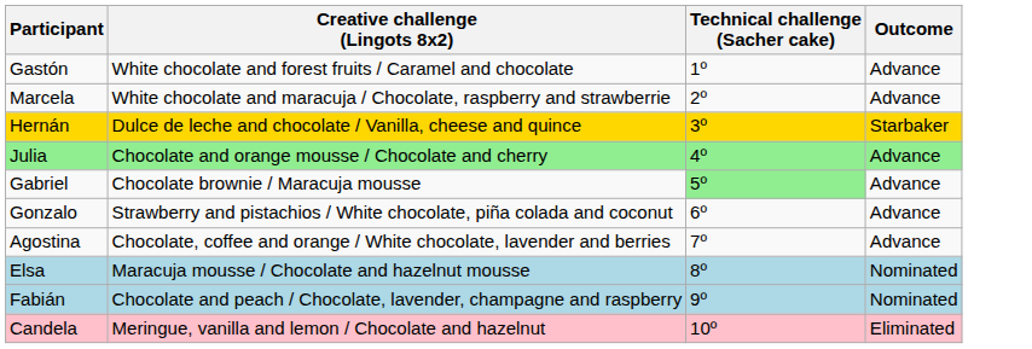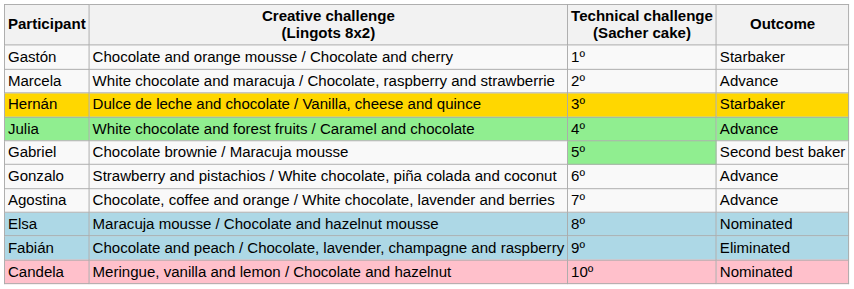 <table class="wikitable">
 <tr>
 <th>Participant</th>
 <th>Creative challenge<br>(Lingots 8x2)</th>
 <th>Technical challenge<br>(Sacher cake)</th>
 <th>Outcome</th>
 </tr>
 <tr>
 <td>Gastón</td>
-<td>White chocolate and forest fruits / Caramel and chocolate</td>
+<td>Chocolate and orange mousse / Chocolate and cherry</td>
 <td>1º</td>
-<td>Advance</td>
+<td>Starbaker</td>
 </tr>
 <tr>
 <td>Marcela</td>
 <td>White chocolate and maracuja / Chocolate, raspberry and strawberrie</td>
 <td>2º</td>
 <td>Advance</td>
 </tr>
 <tr style="background:gold">
 <td>Hernán</td>
 <td>Dulce de leche and chocolate / Vanilla, cheese and quince</td>
 <td>3º</td>
 <td>Starbaker</td>
 </tr>
 <tr style="background:Lightgreen">
 <td>Julia</td>
-<td>Chocolate and orange mousse / Chocolate and cherry</td>
+<td>White chocolate and forest fruits / Caramel and chocolate</td>
 <td>4º</td>
 <td>Advance</td>
 </tr>
 <tr>
 <td>Gabriel</td>
 <td>Chocolate brownie / Maracuja mousse</td>
 <td style="background: lightgreen;">5º</td>
-<td>Advance</td>
+<td>Second best baker</td>
 </tr>
 <tr>
 <td>Gonzalo</td>
 <td>Strawberry and pistachios / White chocolate, piña colada and coconut</td>
 <td>6º</td>
 <td>Advance</td>
 </tr>
 <tr>
 <td>Agostina</td>
 <td>Chocolate, coffee and orange / White chocolate, lavender and berries</td>
 <td>7º</td>
 <td>Advance</td>
 </tr>
 <tr style="background:lightblue">
 <td>Elsa</td>
 <td>Maracuja mousse / Chocolate and hazelnut mousse</td>
 <td>8º</td>
 <td>Nominated</td>
 </tr>
 <tr style="background:lightblue">
 <td>Fabián</td>
 <td>Chocolate and peach / Chocolate, lavender, champagne and raspberry</td>
 <td>9º</td>
-<td>Nominated</td>
+<td>Eliminated</td>
 </tr>
 <tr style="background:Pink">
 <td>Candela</td>
 <td>Meringue, vanilla and lemon / Chocolate and hazelnut</td>
 <td>10º</td>
-<td>Eliminated</td>
+<td>Nominated</td>
 </tr>
 </table>
